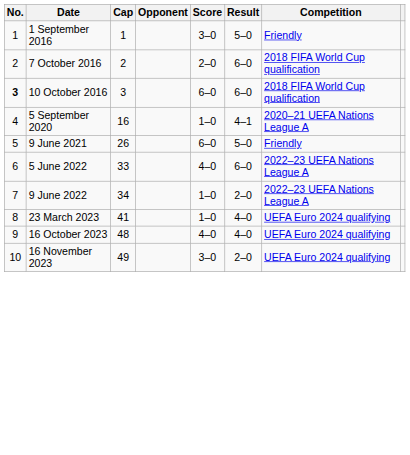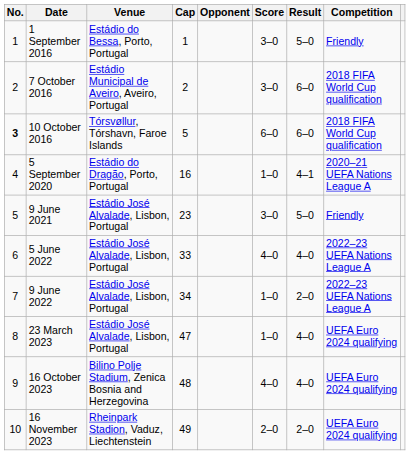 <table class="wikitable sortable">
 <tr>
 <th scope="col">No.</th>
 <th scope="col">Date</th>
+<th scope="col">Venue</th>
 <th scope="col">Cap</th>
 <th scope="col">Opponent</th>
 <th scope="col">Score</th>
 <th scope="col">Result</th>
 <th scope="col">Competition</th>
 <th scope="col" class="unsortable"></th>
 </tr>
 <tr>
 <td style="text-align: center;">1</td>
 <td>1 September 2016</td>
+<td><a href='#'>Estádio do Bessa</a>, Porto, Portugal</td>
 <td style="text-align: center;">1</td>
 <td></td>
 <td style="text-align: center;">3–0</td>
 <td style="text-align: center;">5–0</td>
 <td><a href='#'>Friendly</a></td>
 <td style="text-align: center;"></td>
 </tr>
 <tr>
 <td style="text-align: center;">2</td>
 <td>7 October 2016</td>
+<td><a href='#'>Estádio Municipal de Aveiro</a>, Aveiro, Portugal</td>
 <td style="text-align: center;">2</td>
 <td></td>
-<td style="text-align: center;">2–0</td>
+<td style="text-align: center;">3–0</td>
 <td style="text-align: center;">6–0</td>
 <td><a href='#'>2018 FIFA World Cup qualification</a></td>
 <td style="text-align: center;"></td>
 </tr>
 <tr>
 <td style="text-align: center;"><strong>3</strong></td>
 <td>10 October 2016</td>
-<td style="text-align: center;">3</td>
+<td><a href='#'>Tórsvøllur</a>, Tórshavn, Faroe Islands</td>
+<td style="text-align: center;">5</td>
 <td></td>
 <td style="text-align: center;">6–0</td>
 <td style="text-align: center;">6–0</td>
 <td><a href='#'>2018 FIFA World Cup qualification</a></td>
 <td style="text-align: center;"></td>
 </tr>
 <tr>
 <td style="text-align: center;">4</td>
 <td>5 September 2020</td>
+<td><a href='#'>Estádio do Dragão</a>, Porto, Portugal</td>
 <td style="text-align: center;">16</td>
 <td></td>
 <td style="text-align: center;">1–0</td>
 <td style="text-align: center;">4–1</td>
 <td><a href='#'>2020–21 UEFA Nations League A</a></td>
 <td style="text-align: center;"></td>
 </tr>
 <tr>
 <td style="text-align: center;">5</td>
 <td>9 June 2021</td>
-<td style="text-align: center;">26</td>
+<td><a href='#'>Estádio José Alvalade</a>, Lisbon, Portugal</td>
+<td style="text-align: center;">23</td>
 <td></td>
-<td style="text-align: center;">6–0</td>
+<td style="text-align: center;">3–0</td>
 <td style="text-align: center;">5–0</td>
 <td><a href='#'>Friendly</a></td>
 <td style="text-align: center;"></td>
 </tr>
 <tr>
 <td style="text-align: center;">6</td>
 <td>5 June 2022</td>
+<td><a href='#'>Estádio José Alvalade</a>, Lisbon, Portugal</td>
 <td style="text-align: center;">33</td>
 <td></td>
 <td style="text-align: center;">4–0</td>
-<td style="text-align: center;">6–0</td>
+<td style="text-align: center;">4–0</td>
 <td><a href='#'>2022–23 UEFA Nations League A</a></td>
 <td style="text-align: center;"></td>
 </tr>
 <tr>
 <td style="text-align: center;">7</td>
 <td>9 June 2022</td>
+<td><a href='#'>Estádio José Alvalade</a>, Lisbon, Portugal</td>
 <td style="text-align: center;">34</td>
 <td></td>
 <td style="text-align: center;">1–0</td>
 <td style="text-align: center;">2–0</td>
 <td><a href='#'>2022–23 UEFA Nations League A</a></td>
 <td style="text-align: center;"></td>
 </tr>
 <tr>
 <td style="text-align: center;">8</td>
 <td>23 March 2023</td>
-<td style="text-align: center;">41</td>
+<td><a href='#'>Estádio José Alvalade</a>, Lisbon, Portugal</td>
+<td style="text-align: center;">47</td>
 <td></td>
 <td style="text-align: center;">1–0</td>
 <td style="text-align: center;">4–0</td>
 <td><a href='#'>UEFA Euro 2024 qualifying</a></td>
 <td style="text-align: center;"></td>
 </tr>
 <tr>
 <td style="text-align: center;">9</td>
 <td>16 October 2023</td>
+<td><a href='#'>Bilino Polje Stadium</a>, Zenica Bosnia and Herzegovina</td>
 <td style="text-align: center;">48</td>
 <td></td>
 <td style="text-align: center;">4–0</td>
 <td style="text-align: center;">4–0</td>
 <td><a href='#'>UEFA Euro 2024 qualifying</a></td>
 <td style="text-align: center;"></td>
 </tr>
 <tr>
 <td style="text-align: center;">10</td>
 <td>16 November 2023</td>
+<td><a href='#'>Rheinpark Stadion</a>, Vaduz, Liechtenstein</td>
 <td style="text-align: center;">49</td>
 <td></td>
-<td style="text-align: center;">3–0</td>
+<td style="text-align: center;">2–0</td>
 <td style="text-align: center;">2–0</td>
 <td><a href='#'>UEFA Euro 2024 qualifying</a></td>
 <td style="text-align: center;"></td>
 </tr>
 </table>
